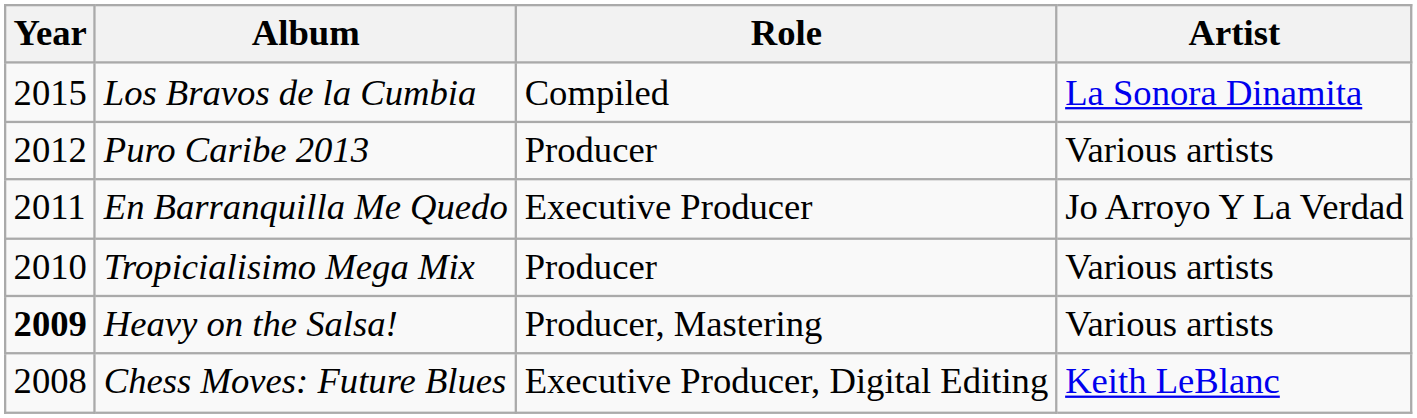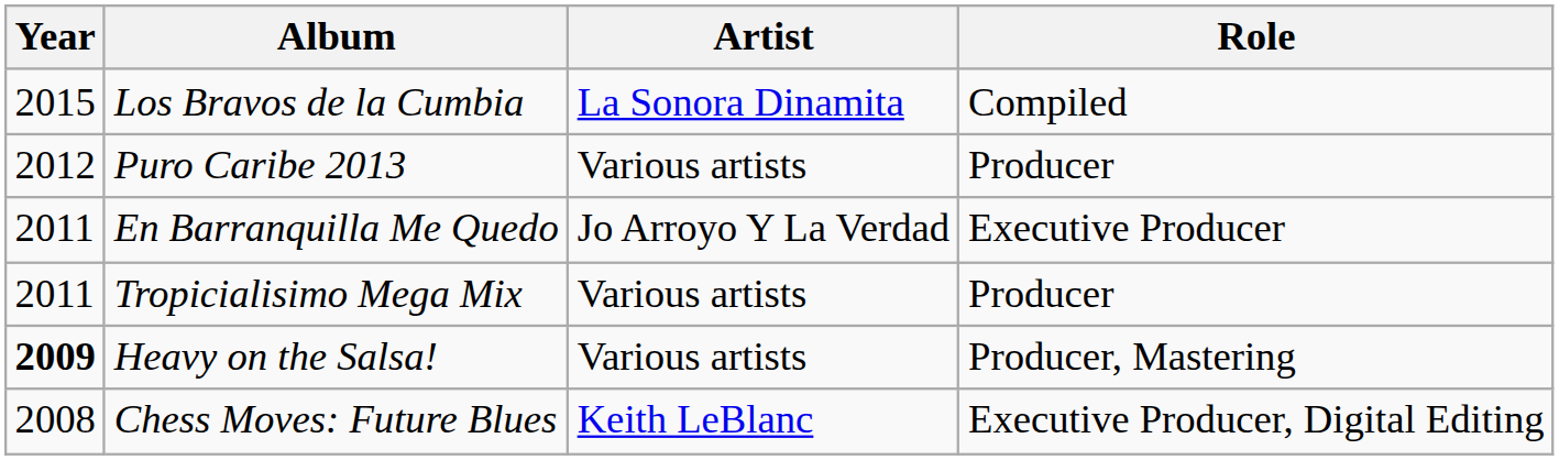 <table class=wikitable>
 <tr>
 <th>Year</th>
 <th>Album</th>
+<th>Artist</th>
 <th>Role</th>
-<th>Artist</th>
 </tr>
 <tr>
 <td>2015</td>
 <td><em>Los Bravos de la Cumbia</em></td>
+<td><a href='#'>La Sonora Dinamita</a></td>
 <td>Compiled</td>
-<td><a href='#'>La Sonora Dinamita</a></td>
 </tr>
 <tr>
 <td>2012</td>
 <td><em>Puro Caribe 2013</em></td>
+<td>Various artists</td>
 <td>Producer</td>
-<td>Various artists</td>
 </tr>
 <tr>
 <td>2011</td>
 <td><em>En Barranquilla Me Quedo</em></td>
+<td>Jo Arroyo Y La Verdad</td>
 <td>Executive Producer</td>
-<td>Jo Arroyo Y La Verdad</td>
 </tr>
 <tr>
-<td>2010</td>
+<td>2011</td>
 <td><em>Tropicialisimo Mega Mix</em></td>
+<td>Various artists</td>
 <td>Producer</td>
-<td>Various artists</td>
 </tr>
 <tr>
 <td><strong>2009</strong></td>
 <td><em>Heavy on the Salsa!</em></td>
+<td>Various artists</td>
 <td>Producer, Mastering</td>
-<td>Various artists</td>
 </tr>
 <tr>
 <td>2008</td>
 <td><em>Chess Moves: Future Blues</em></td>
+<td><a href='#'>Keith LeBlanc</a></td>
 <td>Executive Producer, Digital Editing</td>
-<td><a href='#'>Keith LeBlanc</a></td>
 </tr>
 </table>
